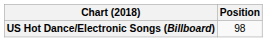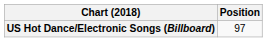 <table class="wikitable plainrowheaders" style="text-align:center">
 <tr>
 <th scope="col">Chart (2018)</th>
 <th scope="col">Position</th>
 </tr>
 <tr>
 <th scope="row">US Hot Dance/Electronic Songs (<em>Billboard</em>)</th>
-<td>98</td>
+<td>97</td>
 </tr>
 </table>
